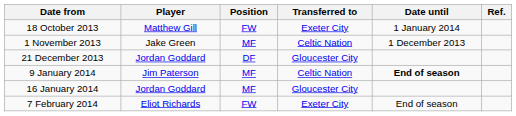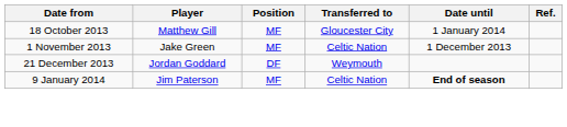 <table class="wikitable"  style="text-align:center; font-size:90%; width:60%;">
 <tr>
 <th>Date from</th>
 <th>Player</th>
 <th>Position</th>
 <th>Transferred to</th>
 <th>Date until</th>
 <th>Ref.</th>
 </tr>
 <tr>
 <td>18 October 2013</td>
 <td><a href='#'>Matthew Gill</a></td>
-<td><a href='#'>FW</a></td>
-<td><a href='#'>Exeter City</a></td>
+<td><a href='#'>MF</a></td>
+<td><a href='#'>Gloucester City</a></td>
 <td>1 January 2014</td>
 <td></td>
 </tr>
 <tr>
 <td>1 November 2013</td>
 <td>Jake Green</td>
 <td><a href='#'>MF</a></td>
 <td><a href='#'>Celtic Nation</a></td>
 <td>1 December 2013</td>
 <td></td>
 </tr>
 <tr>
 <td>21 December 2013</td>
 <td><a href='#'>Jordan Goddard</a></td>
 <td><a href='#'>DF</a></td>
-<td><a href='#'>Gloucester City</a></td>
+<td><a href='#'>Weymouth</a></td>
 <td></td>
 <td></td>
 </tr>
 <tr>
 <td>9 January 2014</td>
 <td><a href='#'>Jim Paterson</a></td>
 <td><a href='#'>MF</a></td>
 <td><a href='#'>Celtic Nation</a></td>
 <td><strong>End of season</strong></td>
 <td></td>
 </tr>
-<tr>
-<td>16 January 2014</td>
-<td><a href='#'>Jordan Goddard</a></td>
-<td><a href='#'>MF</a></td>
-<td><a href='#'>Gloucester City</a></td>
-<td></td>
-<td></td>
-</tr>
-<tr>
-<td>7 February 2014</td>
-<td><a href='#'>Eliot Richards</a></td>
-<td><a href='#'>FW</a></td>
-<td><a href='#'>Exeter City</a></td>
-<td>End of season</td>
-<td></td>
-</tr>
 </table>
